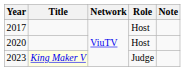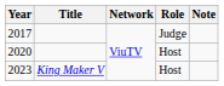 <table class="wikitable plainrowheaders">
 <tr>
 <th scope="col">Year</th>
 <th scope="col">Title</th>
 <th scope="col">Network</th>
 <th scope="col">Role</th>
 <th scope="col">Note</th>
 </tr>
 <tr>
 <td>2017</td>
 <td><em></em></td>
 <td rowspan="3"><a href='#'>ViuTV</a></td>
-<td>Host</td>
+<td>Judge</td>
 <td></td>
 </tr>
 <tr>
 <td>2020</td>
 <td><em></em></td>
 <td>Host</td>
 <td></td>
 </tr>
 <tr>
 <td>2023</td>
-<td style="background: lightyellow;"><em><a href='#'>King Maker V</a></em></td>
-<td>Judge</td>
+<td><em><a href='#'>King Maker V</a></em></td>
+<td>Host</td>
 <td></td>
 </tr>
 </table>
